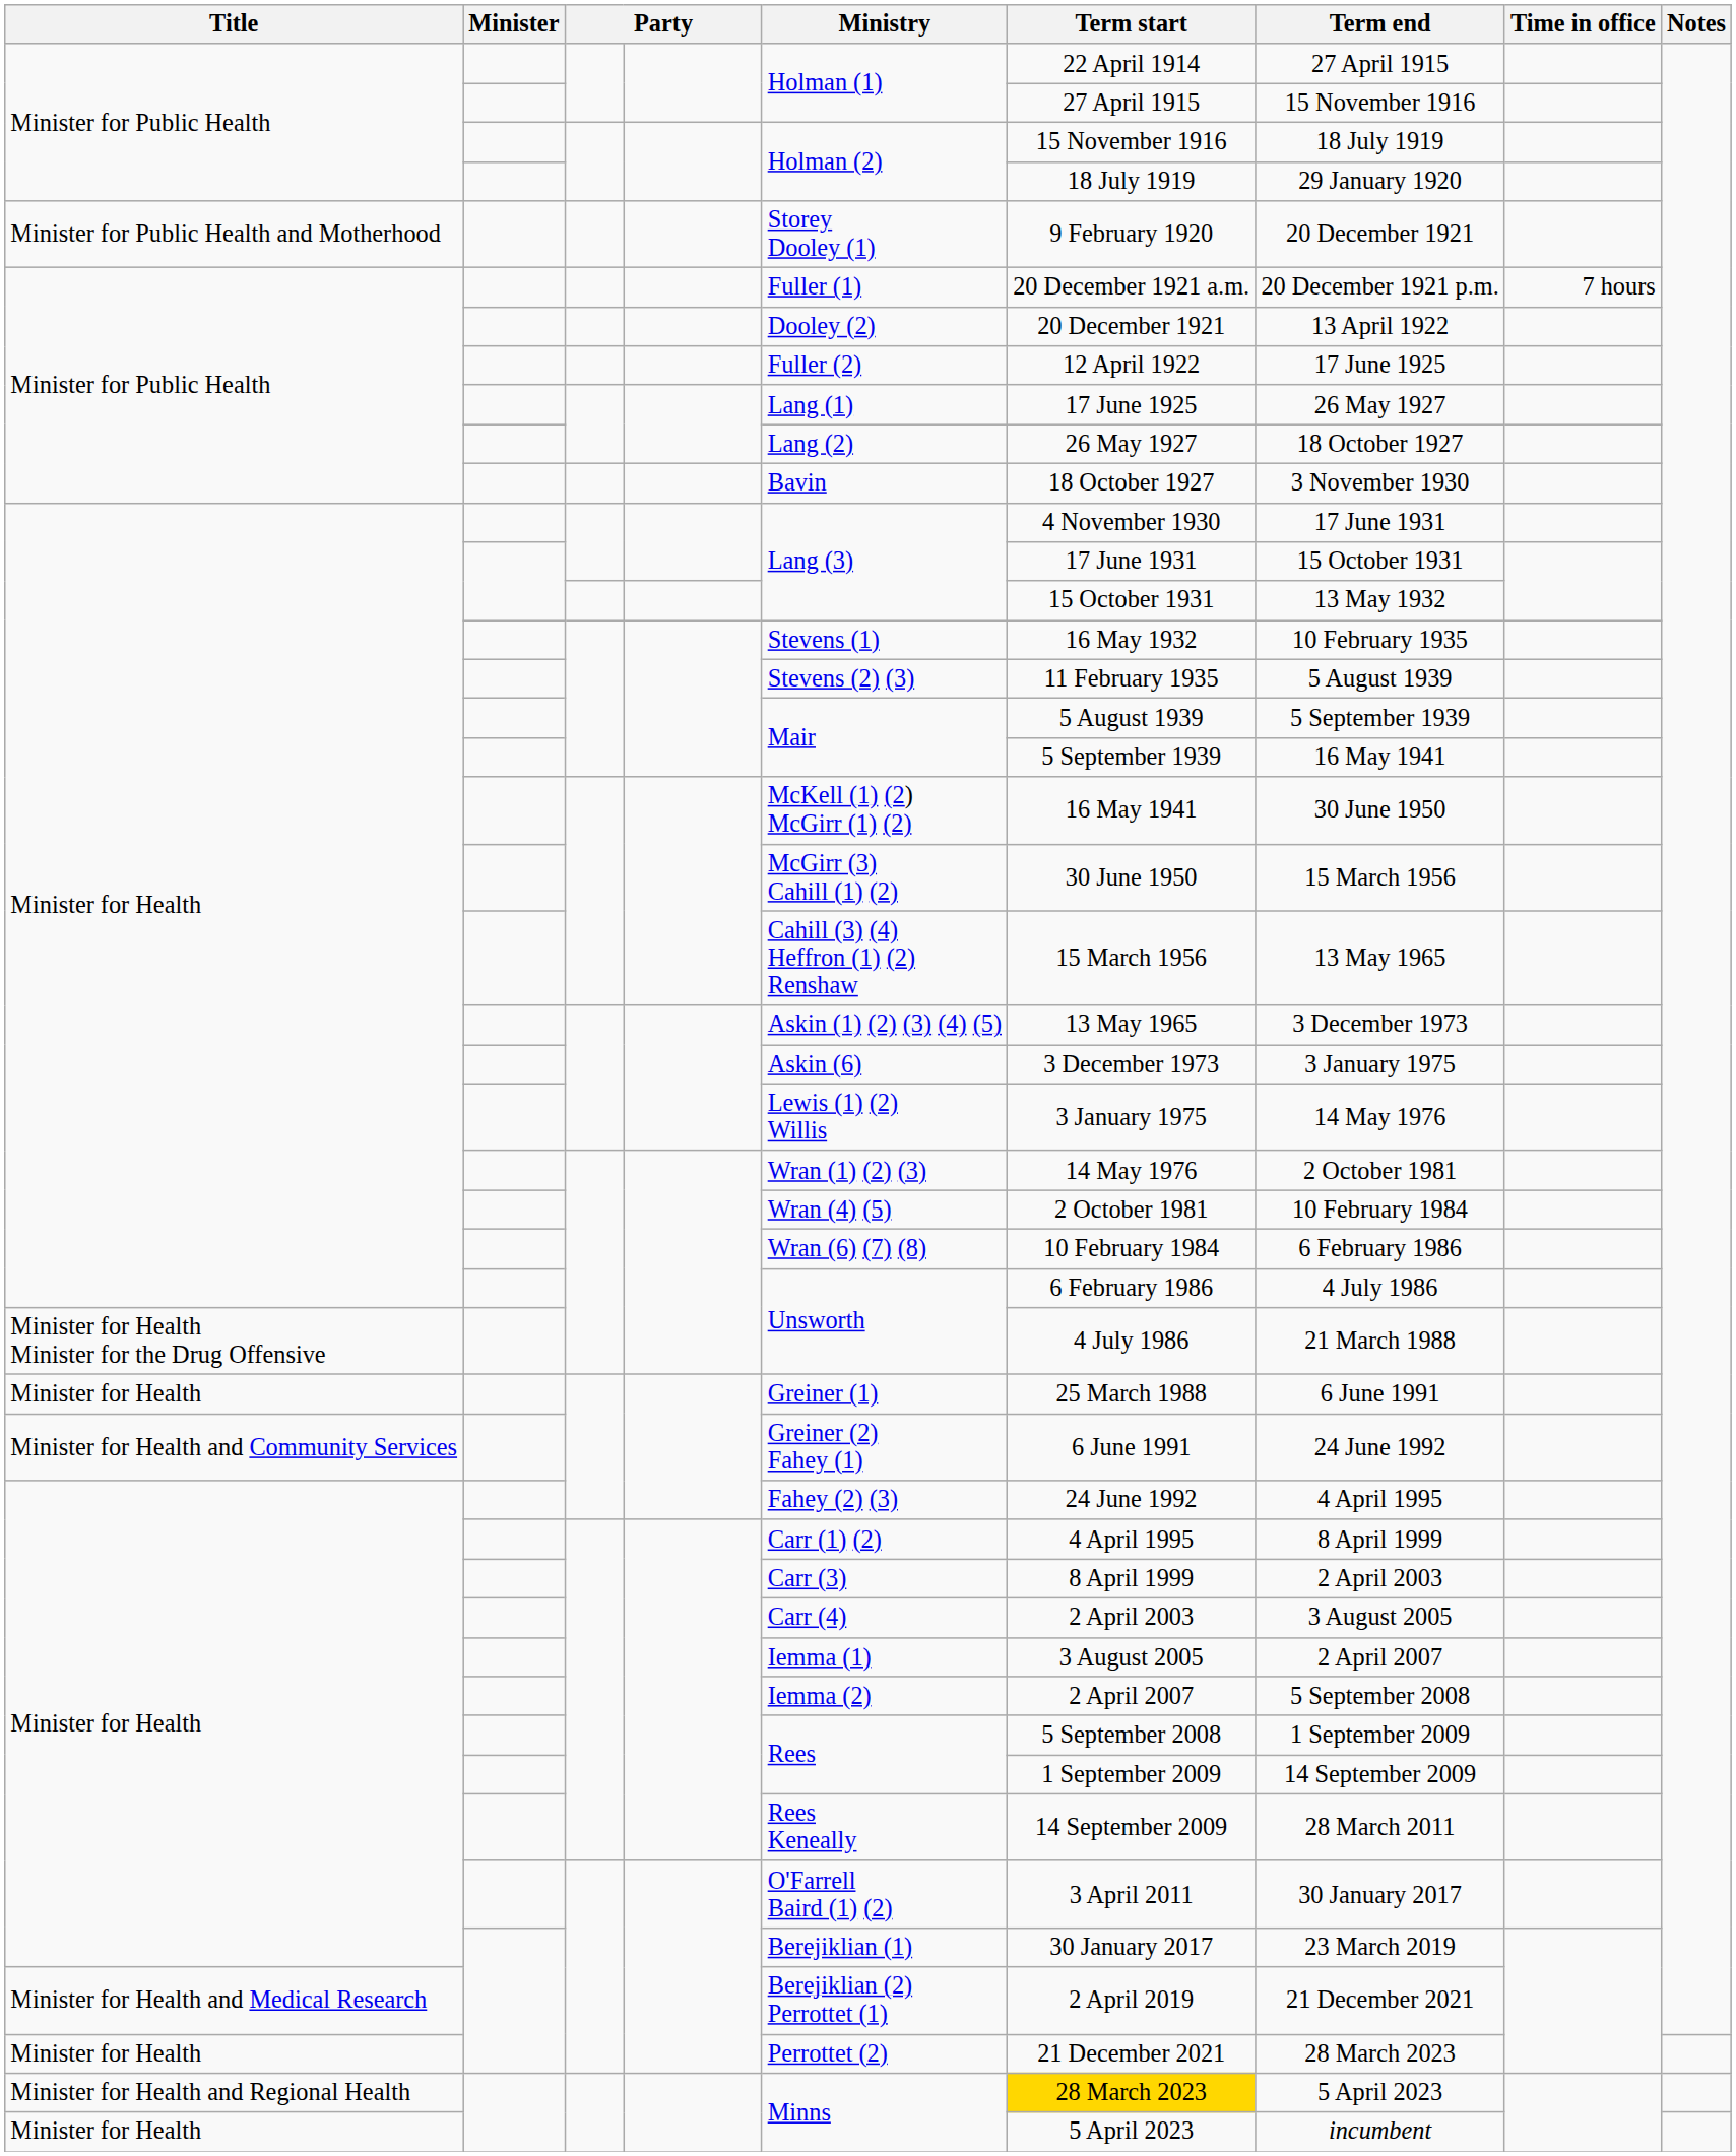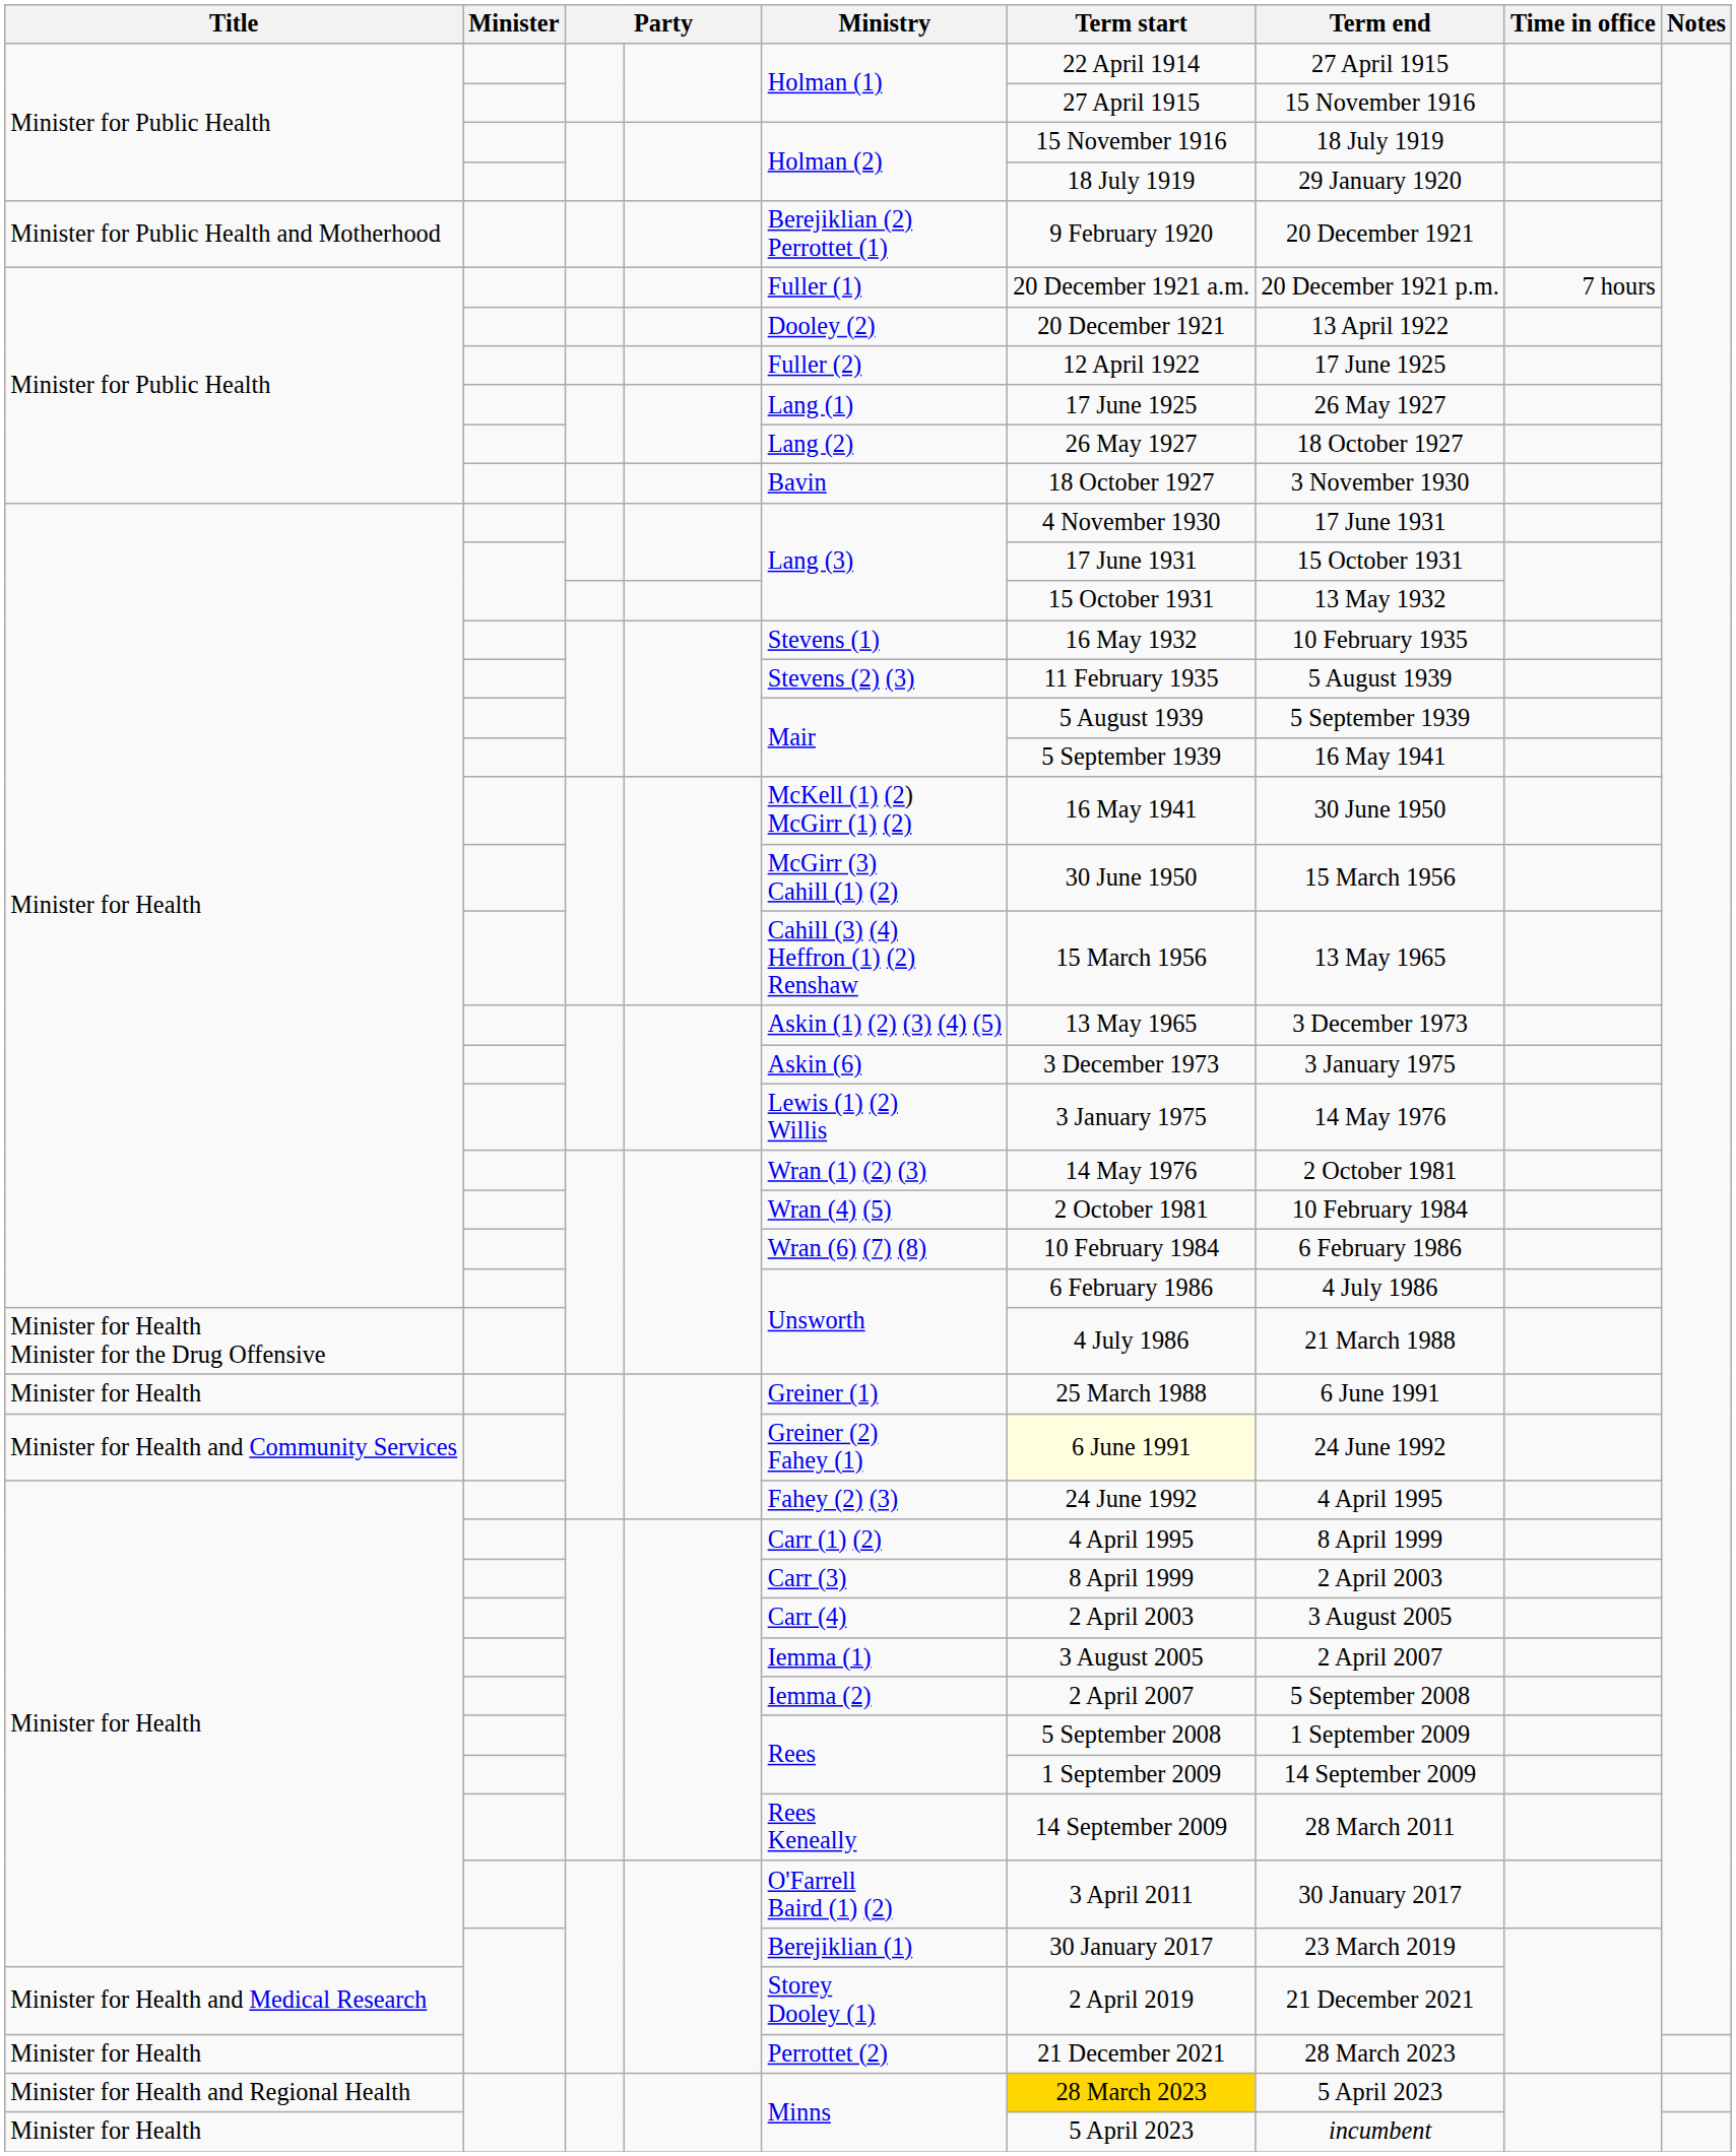 <table class="wikitable sortable">
 <tr>
 <th>Title</th>
 <th>Minister</th>
 <th colspan=2>Party</th>
 <th>Ministry</th>
 <th>Term start</th>
 <th>Term end</th>
 <th>Time in office</th>
 <th class="unsortable">Notes</th>
 </tr>
 <tr>
 <td rowspan=4>Minister for Public Health</td>
 <td></td>
 <td rowspan=2 > </td>
 <td rowspan=2 width=8%></td>
 <td rowspan=2><a href='#'>Holman (1)</a></td>
 <td align=center>22 April 1914</td>
 <td align=center>27 April 1915</td>
 <td align=right></td>
 </tr>
 <tr>
 <td></td>
 <td align=center>27 April 1915</td>
 <td align=center>15 November 1916</td>
 <td align=right></td>
 </tr>
 <tr>
 <td></td>
 <td rowspan=2 > </td>
 <td rowspan=2></td>
 <td rowspan=2><a href='#'>Holman (2)</a></td>
 <td align=center>15 November 1916</td>
 <td align=center>18 July 1919</td>
 <td align=right></td>
 </tr>
 <tr>
 <td></td>
 <td align=center>18 July 1919</td>
 <td align=center>29 January 1920</td>
 <td align=right></td>
 </tr>
 <tr>
 <td>Minister for Public Health and Motherhood</td>
 <td></td>
 <td> </td>
 <td></td>
-<td><a href='#'>Storey</a><br><a href='#'>Dooley (1)</a></td>
+<td><a href='#'>Berejiklian (2)</a><br><a href='#'>Perrottet (1)</a></td>
 <td align=center>9 February 1920</td>
 <td align=center>20 December 1921</td>
 <td align=right></td>
 </tr>
 <tr>
 <td rowspan=6>Minister for Public Health</td>
 <td></td>
 <td> </td>
 <td></td>
 <td><a href='#'>Fuller (1)</a></td>
 <td align=center data-sort-value="20 December 1921">20 December 1921 a.m.</td>
 <td align=center data-sort-value="20 December 1921">20 December 1921 p.m.</td>
 <td align=right> 7 hours</td>
 </tr>
 <tr>
 <td></td>
 <td> </td>
 <td></td>
 <td><a href='#'>Dooley (2)</a></td>
 <td align=center>20 December 1921</td>
 <td align=center>13 April 1922</td>
 <td align=right></td>
 </tr>
 <tr>
 <td></td>
 <td> </td>
 <td></td>
 <td><a href='#'>Fuller (2)</a></td>
 <td align=center>12 April 1922</td>
 <td align=center>17 June 1925</td>
 <td align=right></td>
 </tr>
 <tr>
 <td></td>
 <td rowspan=2 > </td>
 <td rowspan=2></td>
 <td><a href='#'>Lang (1)</a></td>
 <td align=center>17 June 1925</td>
 <td align=center>26 May 1927</td>
 <td align=right></td>
 </tr>
 <tr>
 <td></td>
 <td><a href='#'>Lang (2)</a></td>
 <td align=center>26 May 1927</td>
 <td align=center>18 October 1927</td>
 <td align=right></td>
 </tr>
 <tr>
 <td></td>
 <td> </td>
 <td></td>
 <td><a href='#'>Bavin</a></td>
 <td align=center>18 October 1927</td>
 <td align=center>3 November 1930</td>
 <td align=right></td>
 </tr>
 <tr>
 <td rowspan=17>Minister for Health</td>
 <td></td>
 <td rowspan=2 > </td>
 <td rowspan=2></td>
 <td rowspan=3><a href='#'>Lang (3)</a></td>
 <td align=center>4 November 1930</td>
 <td align=center>17 June 1931</td>
 <td align=right></td>
 </tr>
 <tr>
 <td rowspan=2></td>
 <td align=center>17 June 1931</td>
 <td align=center>15 October 1931</td>
 <td rowspan=2 align=right></td>
 </tr>
 <tr>
 <td> </td>
 <td></td>
 <td align=center>15 October 1931</td>
 <td align=center>13 May 1932</td>
 </tr>
 <tr>
 <td></td>
 <td rowspan=4 > </td>
 <td rowspan=4></td>
 <td><a href='#'>Stevens (1)</a></td>
 <td align=center>16 May 1932</td>
 <td align=center>10 February 1935</td>
 <td align=right></td>
 </tr>
 <tr>
 <td></td>
 <td><a href='#'>Stevens (2)</a> <a href='#'>(3)</a></td>
 <td align=center>11 February 1935</td>
 <td align=center>5 August 1939</td>
 <td align=right></td>
 </tr>
 <tr>
 <td></td>
 <td rowspan=2><a href='#'>Mair</a></td>
 <td align=center>5 August 1939</td>
 <td align=center>5 September 1939</td>
 <td align=right></td>
 </tr>
 <tr>
 <td></td>
 <td align=center>5 September 1939</td>
 <td align=center>16 May 1941</td>
 <td align=right></td>
 </tr>
 <tr>
 <td></td>
 <td rowspan=3 > </td>
 <td rowspan=3></td>
 <td><a href='#'>McKell (1)</a> <a href='#'>(2</a>)<br><a href='#'>McGirr (1)</a> <a href='#'>(2)</a></td>
 <td align=center>16 May 1941</td>
 <td align=center>30 June 1950</td>
 <td align=right></td>
 </tr>
 <tr>
 <td></td>
 <td><a href='#'>McGirr (3)</a><br><a href='#'>Cahill (1)</a> <a href='#'>(2)</a></td>
 <td align=center>30 June 1950</td>
 <td align=center>15 March 1956</td>
 <td align=right></td>
 </tr>
 <tr>
 <td></td>
 <td><a href='#'>Cahill (3)</a> <a href='#'>(4)</a><br><a href='#'>Heffron (1)</a> <a href='#'>(2)</a><br><a href='#'>Renshaw</a></td>
 <td align=center>15 March 1956</td>
 <td align=center>13 May 1965</td>
 <td align=right><strong></strong></td>
 </tr>
 <tr>
 <td></td>
 <td rowspan=3 > </td>
 <td rowspan=3></td>
 <td><a href='#'>Askin (1)</a> <a href='#'>(2)</a> <a href='#'>(3)</a> <a href='#'>(4)</a> <a href='#'>(5)</a></td>
 <td align=center>13 May 1965</td>
 <td align=center>3 December 1973</td>
 <td align=right></td>
 </tr>
 <tr>
 <td></td>
 <td><a href='#'>Askin (6)</a></td>
 <td align=center>3 December 1973</td>
 <td align=center>3 January 1975</td>
 <td align=right></td>
 </tr>
 <tr>
 <td></td>
 <td><a href='#'>Lewis (1)</a> <a href='#'>(2)</a><br><a href='#'>Willis</a></td>
 <td align=center>3 January 1975</td>
 <td align=center>14 May 1976</td>
 <td align=right></td>
 </tr>
 <tr>
 <td></td>
 <td rowspan=5 > </td>
 <td rowspan=5></td>
 <td><a href='#'>Wran (1)</a> <a href='#'>(2)</a> <a href='#'>(3)</a></td>
 <td align=center>14 May 1976</td>
 <td align=center>2 October 1981</td>
 <td align=right></td>
 </tr>
 <tr>
 <td></td>
 <td><a href='#'>Wran (4)</a> <a href='#'>(5)</a></td>
 <td align=center>2 October 1981</td>
 <td align=center>10 February 1984</td>
 <td align=right></td>
 </tr>
 <tr>
 <td></td>
 <td><a href='#'>Wran (6)</a> <a href='#'>(7)</a> <a href='#'>(8)</a></td>
 <td align=center>10 February 1984</td>
 <td align=center>6 February 1986</td>
 <td align=right></td>
 </tr>
 <tr>
 <td></td>
 <td rowspan=2><a href='#'>Unsworth</a></td>
 <td align=center>6 February 1986</td>
 <td align=center>4 July 1986</td>
 <td align=right></td>
 </tr>
 <tr>
 <td>Minister for Health<br>Minister for the Drug Offensive</td>
 <td></td>
 <td align=center>4 July 1986</td>
 <td align=center>21 March 1988</td>
 <td align=right></td>
 </tr>
 <tr>
 <td>Minister for Health</td>
 <td></td>
 <td rowspan=3 > </td>
 <td rowspan=3></td>
 <td><a href='#'>Greiner (1)</a></td>
 <td align=center>25 March 1988</td>
 <td align=center>6 June 1991</td>
 <td align=right></td>
 </tr>
 <tr>
 <td>Minister for Health and <a href='#'>Community Services</a></td>
 <td></td>
 <td><a href='#'>Greiner (2)</a><br><a href='#'>Fahey (1)</a></td>
-<td align=center>6 June 1991</td>
+<td align=center style="background: lightyellow;">6 June 1991</td>
 <td align=center>24 June 1992</td>
 <td align=right></td>
 </tr>
 <tr>
 <td rowspan=11>Minister for Health</td>
 <td></td>
 <td><a href='#'>Fahey (2)</a> <a href='#'>(3)</a></td>
 <td align=center>24 June 1992</td>
 <td align=center>4 April 1995</td>
 <td align=right></td>
 </tr>
 <tr>
 <td></td>
 <td rowspan=8 > </td>
 <td rowspan=8></td>
 <td><a href='#'>Carr (1)</a> <a href='#'>(2)</a></td>
 <td align=center>4 April 1995</td>
 <td align=center>8 April 1999</td>
 <td align=right></td>
 </tr>
 <tr>
 <td></td>
 <td><a href='#'>Carr (3)</a></td>
 <td align=center>8 April 1999</td>
 <td align=center>2 April 2003</td>
 <td align=right></td>
 </tr>
 <tr>
 <td></td>
 <td><a href='#'>Carr (4)</a></td>
 <td align=center>2 April 2003</td>
 <td align=center>3 August 2005</td>
 <td align=right></td>
 </tr>
 <tr>
 <td></td>
 <td><a href='#'>Iemma (1)</a></td>
 <td align=center>3 August 2005</td>
 <td align=center>2 April 2007</td>
 <td align=right></td>
 </tr>
 <tr>
 <td></td>
 <td><a href='#'>Iemma (2)</a></td>
 <td align=center>2 April 2007</td>
 <td align=center>5 September 2008</td>
 <td align=right></td>
 </tr>
 <tr>
 <td></td>
 <td rowspan=2><a href='#'>Rees</a></td>
 <td align=center>5 September 2008</td>
 <td align=center>1 September 2009</td>
 <td align=right></td>
 </tr>
 <tr>
 <td></td>
 <td align=center>1 September 2009</td>
 <td align=center>14 September 2009</td>
 <td align=right></td>
 </tr>
 <tr>
 <td></td>
 <td><a href='#'>Rees</a><br><a href='#'>Keneally</a></td>
 <td align=center>14 September 2009</td>
 <td align=center>28 March 2011</td>
 <td align=right></td>
 </tr>
 <tr>
 <td></td>
 <td rowspan=4 > </td>
 <td rowspan="4"></td>
 <td><a href='#'>O'Farrell</a><br><a href='#'>Baird (1)</a> <a href='#'>(2)</a></td>
 <td align=center>3 April 2011</td>
 <td align=center>30 January 2017</td>
 <td align=right></td>
 </tr>
 <tr>
 <td rowspan=3></td>
 <td><a href='#'>Berejiklian (1)</a></td>
 <td align=center>30 January 2017</td>
 <td align=center>23 March 2019</td>
 <td rowspan=3 align=right></td>
 </tr>
 <tr>
 <td>Minister for Health and <a href='#'>Medical Research</a></td>
-<td><a href='#'>Berejiklian (2)</a><br><a href='#'>Perrottet (1)</a></td>
+<td><a href='#'>Storey</a><br><a href='#'>Dooley (1)</a></td>
 <td align=center>2 April 2019</td>
 <td align=center>21 December 2021</td>
 </tr>
 <tr>
 <td>Minister for Health</td>
 <td><a href='#'>Perrottet (2)</a></td>
 <td align=center>21 December 2021</td>
 <td align=center>28 March 2023</td>
 <td></td>
 </tr>
 <tr>
 <td>Minister for Health and Regional Health</td>
 <td rowspan=2></td>
 <td rowspan=2 > </td>
 <td rowspan=2></td>
 <td rowspan=2><a href='#'>Minns</a></td>
 <td align=center style="background: gold;">28 March 2023</td>
 <td align=center>5 April 2023</td>
 <td align=right rowspan=2></td>
 <td></td>
 </tr>
 <tr>
 <td>Minister for Health</td>
 <td align=center>5 April 2023</td>
 <td align=center><em>incumbent</em></td>
 <td></td>
 </tr>
 </table>
